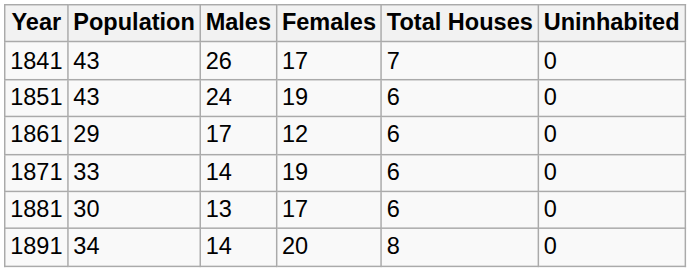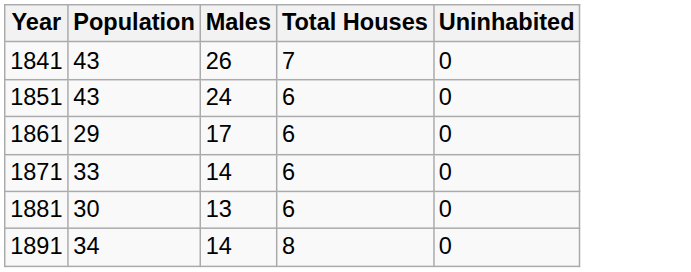 <table class="wikitable">
 <tr>
 <th>Year</th>
 <th>Population</th>
 <th>Males</th>
-<th>Females</th>
 <th>Total Houses</th>
 <th>Uninhabited</th>
 </tr>
 <tr>
 <td>1841</td>
 <td>43</td>
 <td>26</td>
-<td>17</td>
 <td>7</td>
 <td>0</td>
 </tr>
 <tr>
 <td>1851</td>
 <td>43</td>
 <td>24</td>
-<td>19</td>
 <td>6</td>
 <td>0</td>
 </tr>
 <tr>
 <td>1861</td>
 <td>29</td>
 <td>17</td>
-<td>12</td>
 <td>6</td>
 <td>0</td>
 </tr>
 <tr>
 <td>1871</td>
 <td>33</td>
 <td>14</td>
-<td>19</td>
 <td>6</td>
 <td>0</td>
 </tr>
 <tr>
 <td>1881</td>
 <td>30</td>
 <td>13</td>
-<td>17</td>
 <td>6</td>
 <td>0</td>
 </tr>
 <tr>
 <td>1891</td>
 <td>34</td>
 <td>14</td>
-<td>20</td>
 <td>8</td>
 <td>0</td>
 </tr>
 </table>
